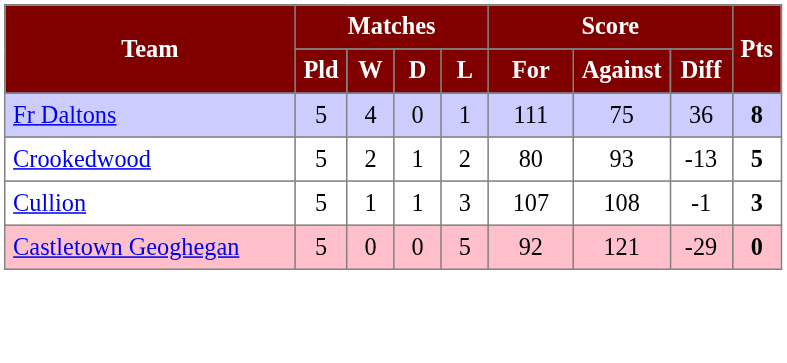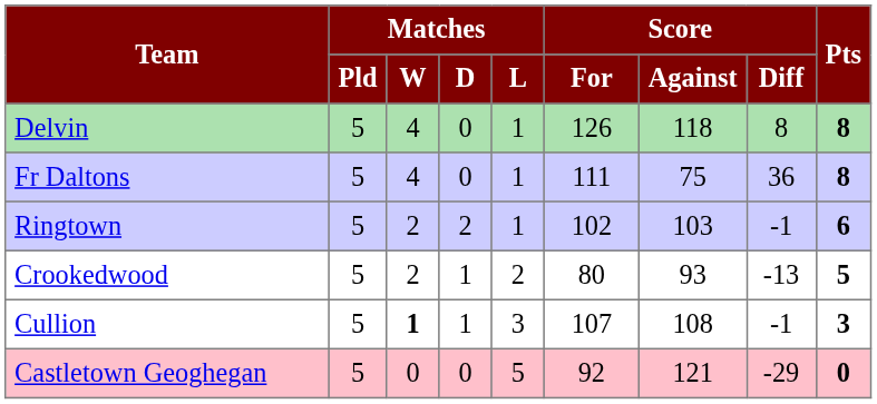 <table style="border-collapse:collapse" border="1" cellspacing="0" cellpadding="5">
 <tr align="center" bgcolor="#efefef">
 <th rowspan="2" width="180" ! style="background:maroon;color:white">Team</th>
 <th colspan="4" ! style="background:maroon;color:white">Matches</th>
 <th colspan="3" ! style="background:maroon;color:white">Score</th>
 <th rowspan=2width=20 ! style="background:maroon;color:white">Pts</th>
 </tr>
 <tr align="center" bgcolor="#efefef">
 <th width="20" ! style="background:maroon;color:white">Pld</th>
 <th width="20" ! style="background:maroon;color:white">W</th>
 <th width="20" ! style="background:maroon;color:white">D</th>
 <th width="20" ! style="background:maroon;color:white">L</th>
 <th width="45" ! style="background:maroon;color:white">For</th>
 <th width="45" ! style="background:maroon;color:white">Against</th>
 <th width="30" ! style="background:maroon;color:white">Diff</th>
 </tr>
+<tr align="center" style="background:#ACE1AF;">
+<td style="text-align:left;"> <a href='#'>Delvin</a></td>
+<td>5</td>
+<td>4</td>
+<td>0</td>
+<td>1</td>
+<td>126</td>
+<td>118</td>
+<td>8</td>
+<td><strong>8</strong></td>
+</tr>
 <tr align="center" style="background:#ccccff;">
 <td style="text-align:left;"> <a href='#'>Fr Daltons</a></td>
 <td>5</td>
 <td>4</td>
 <td>0</td>
 <td>1</td>
 <td>111</td>
 <td>75</td>
 <td>36</td>
 <td><strong>8</strong></td>
+</tr>
+<tr align="center" style="background:#ccccff;">
+<td style="text-align:left;"> <a href='#'>Ringtown</a></td>
+<td>5</td>
+<td>2</td>
+<td>2</td>
+<td>1</td>
+<td>102</td>
+<td>103</td>
+<td>-1</td>
+<td><strong>6</strong></td>
 </tr>
 <tr align="center">
 <td style="text-align:left;"> <a href='#'>Crookedwood</a></td>
 <td>5</td>
 <td>2</td>
 <td>1</td>
 <td>2</td>
 <td>80</td>
 <td>93</td>
 <td>-13</td>
 <td><strong>5</strong></td>
 </tr>
 <tr align="center">
 <td style="text-align:left;"> <a href='#'>Cullion</a></td>
 <td>5</td>
-<td>1</td>
+<td><strong>1</strong></td>
 <td>1</td>
 <td>3</td>
 <td>107</td>
 <td>108</td>
 <td>-1</td>
 <td><strong>3</strong></td>
 </tr>
 <tr align="center" style="background:#FFC0CB;">
 <td style="text-align:left;"> <a href='#'>Castletown Geoghegan</a></td>
 <td>5</td>
 <td>0</td>
 <td>0</td>
 <td>5</td>
 <td>92</td>
 <td>121</td>
 <td>-29</td>
 <td><strong>0</strong></td>
 </tr>
 </table>
